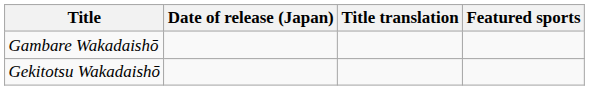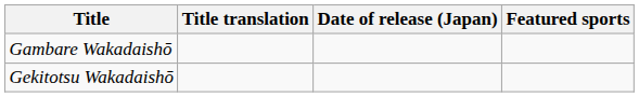 <table class="wikitable">
 <tr>
 <th>Title</th>
+<th>Title translation</th>
 <th>Date of release (Japan)</th>
-<th>Title translation</th>
 <th>Featured sports</th>
 </tr>
 <tr>
 <td><em>Gambare Wakadaishō</em></td>
 <td></td>
 <td></td>
 <td></td>
 </tr>
 <tr>
 <td><em>Gekitotsu Wakadaishō</em></td>
 <td></td>
 <td></td>
 <td></td>
 </tr>
 </table>
